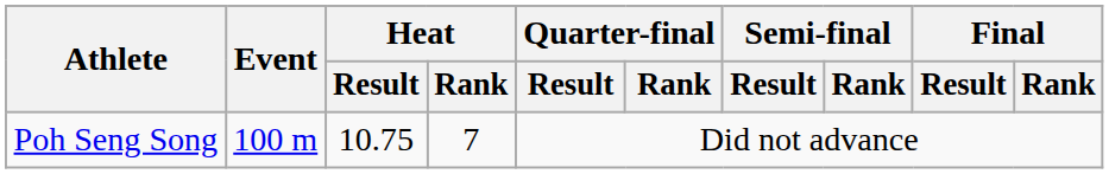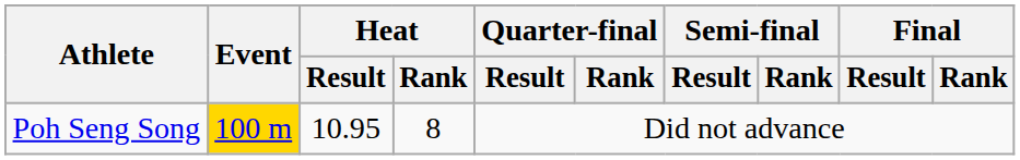 <table class=wikitable style="font-size:90%">
 <tr>
 <th rowspan="2">Athlete</th>
 <th rowspan="2">Event</th>
 <th colspan="2">Heat</th>
 <th colspan="2">Quarter-final</th>
 <th colspan="2">Semi-final</th>
 <th colspan="2">Final</th>
 </tr>
 <tr style="font-size:95%">
 <th>Result</th>
 <th>Rank</th>
 <th>Result</th>
 <th>Rank</th>
 <th>Result</th>
 <th>Rank</th>
 <th>Result</th>
 <th>Rank</th>
 </tr>
 <tr align=center>
 <td align=left><a href='#'>Poh Seng Song</a></td>
-<td align=left><a href='#'>100 m</a></td>
-<td>10.75</td>
-<td>7</td>
+<td align=left style="background: gold;"><a href='#'>100 m</a></td>
+<td>10.95</td>
+<td>8</td>
 <td colspan=6>Did not advance</td>
 </tr>
 </table>
